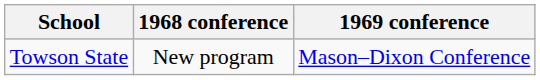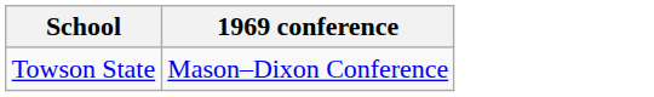 <table class="wikitable sortable">
 <tr>
 <th>School</th>
-<th>1968 conference</th>
 <th>1969 conference</th>
 </tr>
 <tr style="text-align:center;">
 <td><a href='#'>Towson State</a></td>
-<td>New program</td>
 <td><a href='#'>Mason–Dixon Conference</a></td>
 </tr>
 </table>
